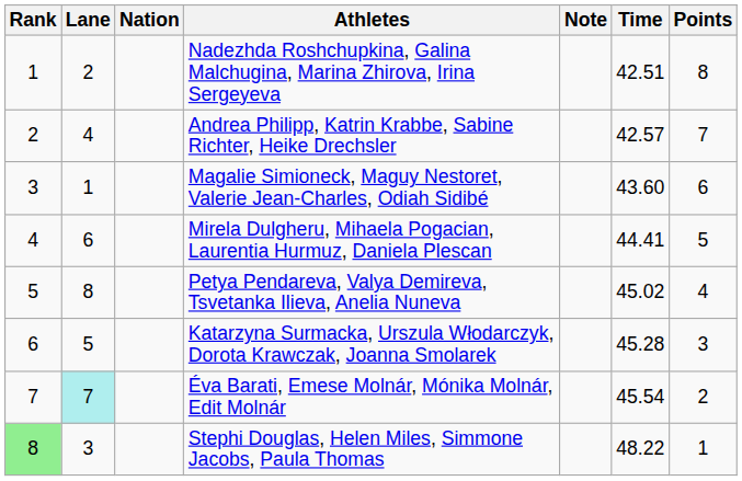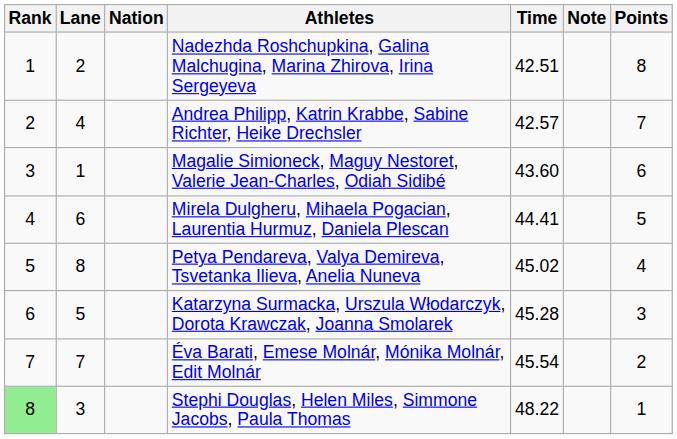 <table class="wikitable sortable" style="text-align:center">
 <tr>
 <th>Rank</th>
 <th>Lane</th>
 <th>Nation</th>
 <th>Athletes</th>
+<th>Time</th>
 <th>Note</th>
-<th>Time</th>
 <th>Points</th>
 </tr>
 <tr>
 <td>1</td>
 <td>2</td>
 <td align=left></td>
 <td align=left><a href='#'>Nadezhda Roshchupkina</a>, <a href='#'>Galina Malchugina</a>, <a href='#'>Marina Zhirova</a>, <a href='#'>Irina Sergeyeva</a></td>
+<td>42.51</td>
 <td></td>
-<td>42.51</td>
 <td>8</td>
 </tr>
 <tr>
 <td>2</td>
 <td>4</td>
 <td align=left></td>
 <td align=left><a href='#'>Andrea Philipp</a>, <a href='#'>Katrin Krabbe</a>, <a href='#'>Sabine Richter</a>, <a href='#'>Heike Drechsler</a></td>
+<td>42.57</td>
 <td></td>
-<td>42.57</td>
 <td>7</td>
 </tr>
 <tr>
 <td>3</td>
 <td>1</td>
 <td align=left></td>
 <td align=left><a href='#'>Magalie Simioneck</a>, <a href='#'>Maguy Nestoret</a>, <a href='#'>Valerie Jean-Charles</a>, <a href='#'>Odiah Sidibé</a></td>
+<td>43.60</td>
 <td></td>
-<td>43.60</td>
 <td>6</td>
 </tr>
 <tr>
 <td>4</td>
 <td>6</td>
 <td align=left></td>
 <td align=left><a href='#'>Mirela Dulgheru</a>, <a href='#'>Mihaela Pogacian</a>, <a href='#'>Laurentia Hurmuz</a>, <a href='#'>Daniela Plescan</a></td>
+<td>44.41</td>
 <td></td>
-<td>44.41</td>
 <td>5</td>
 </tr>
 <tr>
 <td>5</td>
 <td>8</td>
 <td align=left></td>
 <td align=left><a href='#'>Petya Pendareva</a>, <a href='#'>Valya Demireva</a>, <a href='#'>Tsvetanka Ilieva</a>, <a href='#'>Anelia Nuneva</a></td>
+<td>45.02</td>
 <td></td>
-<td>45.02</td>
 <td>4</td>
 </tr>
 <tr>
 <td>6</td>
 <td>5</td>
 <td align=left></td>
 <td align=left><a href='#'>Katarzyna Surmacka</a>, <a href='#'>Urszula Włodarczyk</a>, <a href='#'>Dorota Krawczak</a>, <a href='#'>Joanna Smolarek</a></td>
+<td>45.28</td>
 <td></td>
-<td>45.28</td>
 <td>3</td>
 </tr>
 <tr>
 <td>7</td>
-<td style="background: paleturquoise;">7</td>
+<td>7</td>
 <td align=left></td>
 <td align=left><a href='#'>Éva Barati</a>, <a href='#'>Emese Molnár</a>, <a href='#'>Mónika Molnár</a>, <a href='#'>Edit Molnár</a></td>
+<td>45.54</td>
 <td></td>
-<td>45.54</td>
 <td>2</td>
 </tr>
 <tr>
 <td style="background: lightgreen;">8</td>
 <td>3</td>
 <td align=left></td>
 <td align=left><a href='#'>Stephi Douglas</a>, <a href='#'>Helen Miles</a>, <a href='#'>Simmone Jacobs</a>, <a href='#'>Paula Thomas</a></td>
+<td>48.22</td>
 <td></td>
-<td>48.22</td>
 <td>1</td>
 </tr>
 </table>
